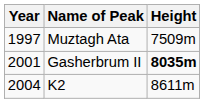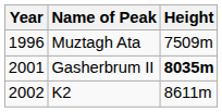 <table class="wikitable">
 <tr>
 <th>Year</th>
 <th>Name of Peak</th>
 <th>Height</th>
 </tr>
 <tr>
-<td>1997</td>
+<td>1996</td>
 <td>Muztagh Ata</td>
 <td>7509m</td>
 </tr>
 <tr>
 <td>2001</td>
 <td>Gasherbrum II</td>
 <td><strong>8035m</strong></td>
 </tr>
 <tr>
-<td>2004</td>
+<td>2002</td>
 <td>K2</td>
 <td>8611m</td>
 </tr>
 </table>
